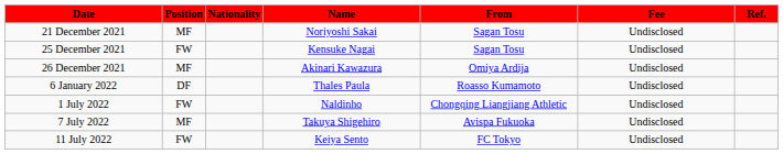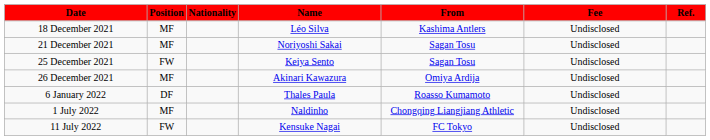 <table class="wikitable"  style="text-align:center; font-size:90%; ">
 <tr>
 <th style="background:#FF0000; color:#000000; width:200px;">Date</th>
 <th style="background:#FF0000; color:#000000; width:50px;">Position</th>
 <th style="background:#FF0000; color:#000000; width:50px;">Nationality</th>
 <th style="background:#FF0000; color:#000000; width:200px;">Name</th>
 <th style="background:#FF0000; color:#000000; width:200px;">From</th>
 <th style="background:#FF0000; color:#000000; width:200px;">Fee</th>
 <th style="background:#FF0000; color:#000000; width:50px;">Ref.</th>
+</tr>
+<tr>
+<td>18 December 2021</td>
+<td>MF</td>
+<td></td>
+<td><a href='#'>Léo Silva</a></td>
+<td><a href='#'>Kashima Antlers</a></td>
+<td>Undisclosed</td>
+<td></td>
 </tr>
 <tr>
 <td>21 December 2021</td>
 <td>MF</td>
 <td></td>
 <td><a href='#'>Noriyoshi Sakai</a></td>
 <td><a href='#'>Sagan Tosu</a></td>
 <td>Undisclosed</td>
 <td></td>
 </tr>
 <tr>
 <td>25 December 2021</td>
 <td>FW</td>
 <td></td>
-<td><a href='#'>Kensuke Nagai</a></td>
+<td><a href='#'>Keiya Sento</a></td>
 <td><a href='#'>Sagan Tosu</a></td>
 <td>Undisclosed</td>
 <td></td>
 </tr>
 <tr>
 <td>26 December 2021</td>
 <td>MF</td>
 <td></td>
 <td><a href='#'>Akinari Kawazura</a></td>
 <td><a href='#'>Omiya Ardija</a></td>
 <td>Undisclosed</td>
 <td></td>
 </tr>
 <tr>
 <td>6 January 2022</td>
 <td>DF</td>
 <td></td>
 <td><a href='#'>Thales Paula</a></td>
 <td><a href='#'>Roasso Kumamoto</a></td>
 <td>Undisclosed</td>
 <td></td>
 </tr>
 <tr>
 <td>1 July 2022</td>
-<td>FW</td>
+<td>MF</td>
 <td></td>
 <td><a href='#'>Naldinho</a></td>
 <td><a href='#'>Chongqing Liangjiang Athletic</a></td>
 <td>Undisclosed</td>
 <td></td>
 </tr>
 <tr>
-<td>7 July 2022</td>
-<td>MF</td>
-<td></td>
-<td><a href='#'>Takuya Shigehiro</a></td>
-<td><a href='#'>Avispa Fukuoka</a></td>
-<td>Undisclosed</td>
-<td></td>
-</tr>
-<tr>
 <td>11 July 2022</td>
 <td>FW</td>
 <td></td>
-<td><a href='#'>Keiya Sento</a></td>
+<td><a href='#'>Kensuke Nagai</a></td>
 <td><a href='#'>FC Tokyo</a></td>
 <td>Undisclosed</td>
 <td></td>
 </tr>
 </table>
